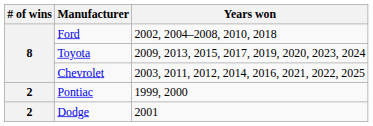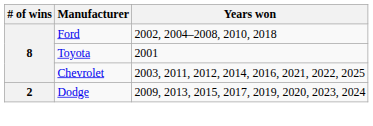 <table class="wikitable" style="font-size: 95%;">
 <tr>
 <th># of wins</th>
 <th>Manufacturer</th>
 <th>Years won</th>
 </tr>
 <tr>
 <th rowspan="3">8</th>
 <td><a href='#'>Ford</a></td>
 <td>2002, 2004–2008, 2010, 2018</td>
 </tr>
 <tr>
 <td><a href='#'>Toyota</a></td>
-<td>2009, 2013, 2015, 2017, 2019, 2020, 2023, 2024</td>
+<td>2001</td>
 </tr>
 <tr>
 <td><a href='#'>Chevrolet</a></td>
 <td>2003, 2011, 2012, 2014, 2016, 2021, 2022, 2025</td>
 </tr>
 <tr>
 <th>2</th>
-<td><a href='#'>Pontiac</a></td>
-<td>1999, 2000</td>
-</tr>
-<tr>
-<th>2</th>
 <td><a href='#'>Dodge</a></td>
-<td>2001</td>
+<td>2009, 2013, 2015, 2017, 2019, 2020, 2023, 2024</td>
 </tr>
 </table>
